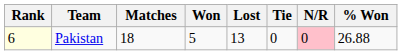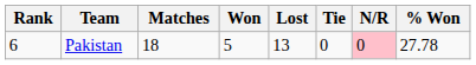 <table class="wikitable" width=50%>
 <tr>
 <th>Rank</th>
 <th>Team</th>
 <th>Matches</th>
 <th>Won</th>
 <th>Lost</th>
 <th>Tie</th>
 <th>N/R</th>
 <th>% Won</th>
 </tr>
 <tr>
-<td style="background: lightyellow;">6</td>
+<td>6</td>
 <td> <a href='#'>Pakistan</a></td>
 <td>18</td>
 <td>5</td>
 <td>13</td>
 <td>0</td>
 <td style="background: pink;">0</td>
-<td>26.88</td>
+<td>27.78</td>
 </tr>
 </table>
